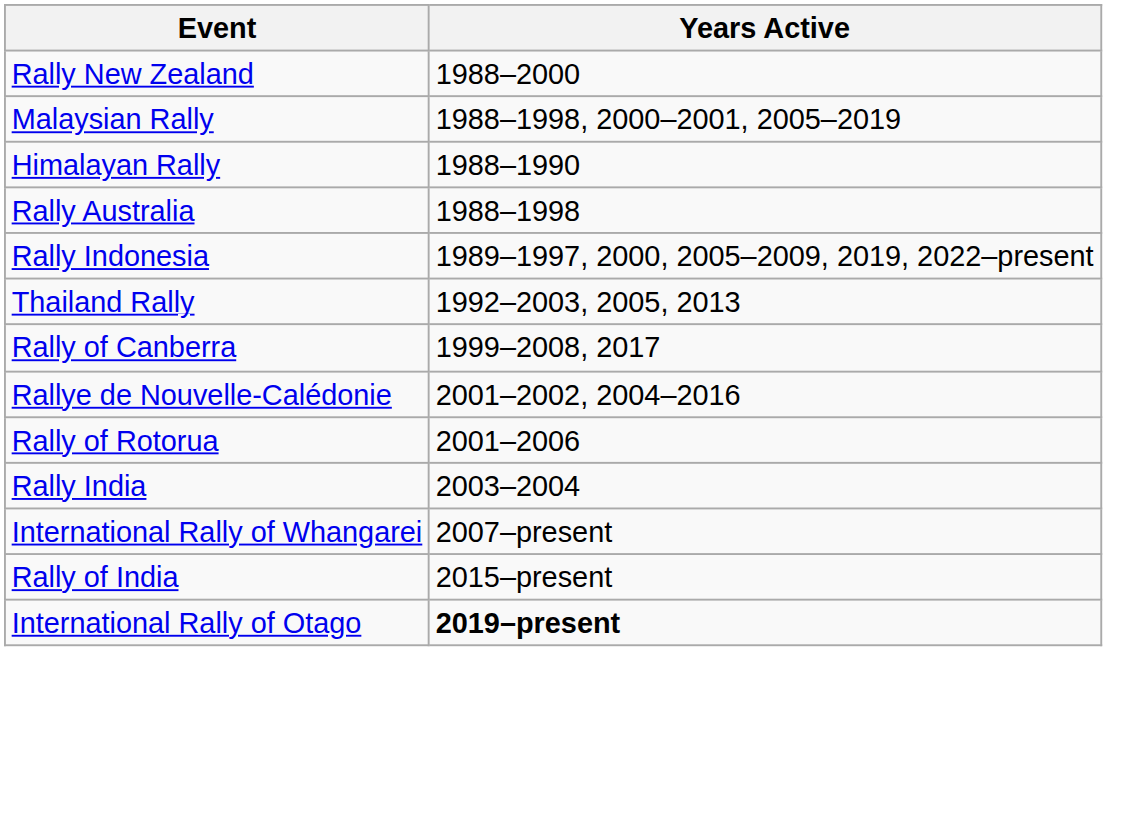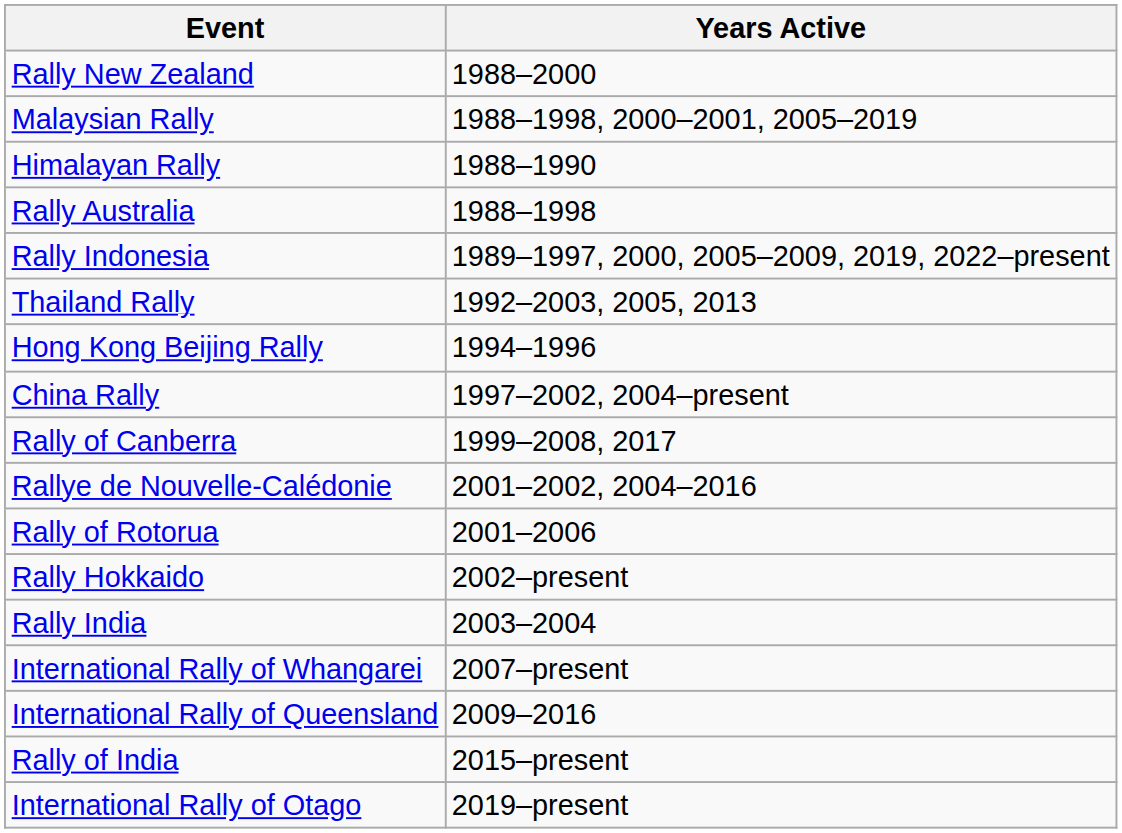 <table class="wikitable" style=font-size:95%;>
 <tr>
 <th>Event</th>
 <th>Years Active</th>
 </tr>
 <tr>
 <td> <a href='#'>Rally New Zealand</a></td>
 <td>1988–2000</td>
 </tr>
 <tr>
 <td> <a href='#'>Malaysian Rally</a></td>
 <td>1988–1998, 2000–2001, 2005–2019</td>
 </tr>
 <tr>
 <td> <a href='#'>Himalayan Rally</a></td>
 <td>1988–1990</td>
 </tr>
 <tr>
 <td> <a href='#'>Rally Australia</a></td>
 <td>1988–1998</td>
 </tr>
 <tr>
 <td> <a href='#'>Rally Indonesia</a></td>
 <td>1989–1997, 2000, 2005–2009, 2019, 2022–present</td>
 </tr>
 <tr>
 <td> <a href='#'>Thailand Rally</a></td>
 <td>1992–2003, 2005, 2013</td>
 </tr>
 <tr>
+<td> <a href='#'>Hong Kong Beijing Rally</a></td>
+<td>1994–1996</td>
+</tr>
+<tr>
+<td> <a href='#'>China Rally</a></td>
+<td>1997–2002, 2004–present</td>
+</tr>
+<tr>
 <td> <a href='#'>Rally of Canberra</a></td>
 <td>1999–2008, 2017</td>
 </tr>
 <tr>
 <td> <a href='#'>Rallye de Nouvelle-Calédonie</a></td>
 <td>2001–2002, 2004–2016</td>
 </tr>
 <tr>
 <td> <a href='#'>Rally of Rotorua</a></td>
 <td>2001–2006</td>
 </tr>
 <tr>
+<td> <a href='#'>Rally Hokkaido</a></td>
+<td>2002–present</td>
+</tr>
+<tr>
 <td> <a href='#'>Rally India</a></td>
 <td>2003–2004</td>
 </tr>
 <tr>
 <td> <a href='#'>International Rally of Whangarei</a></td>
 <td>2007–present</td>
 </tr>
 <tr>
+<td> <a href='#'>International Rally of Queensland</a></td>
+<td>2009–2016</td>
+</tr>
+<tr>
 <td> <a href='#'>Rally of India</a></td>
 <td>2015–present</td>
 </tr>
 <tr>
 <td> <a href='#'>International Rally of Otago</a></td>
-<td><strong>2019–present</strong></td>
+<td>2019–present</td>
 </tr>
 </table>
